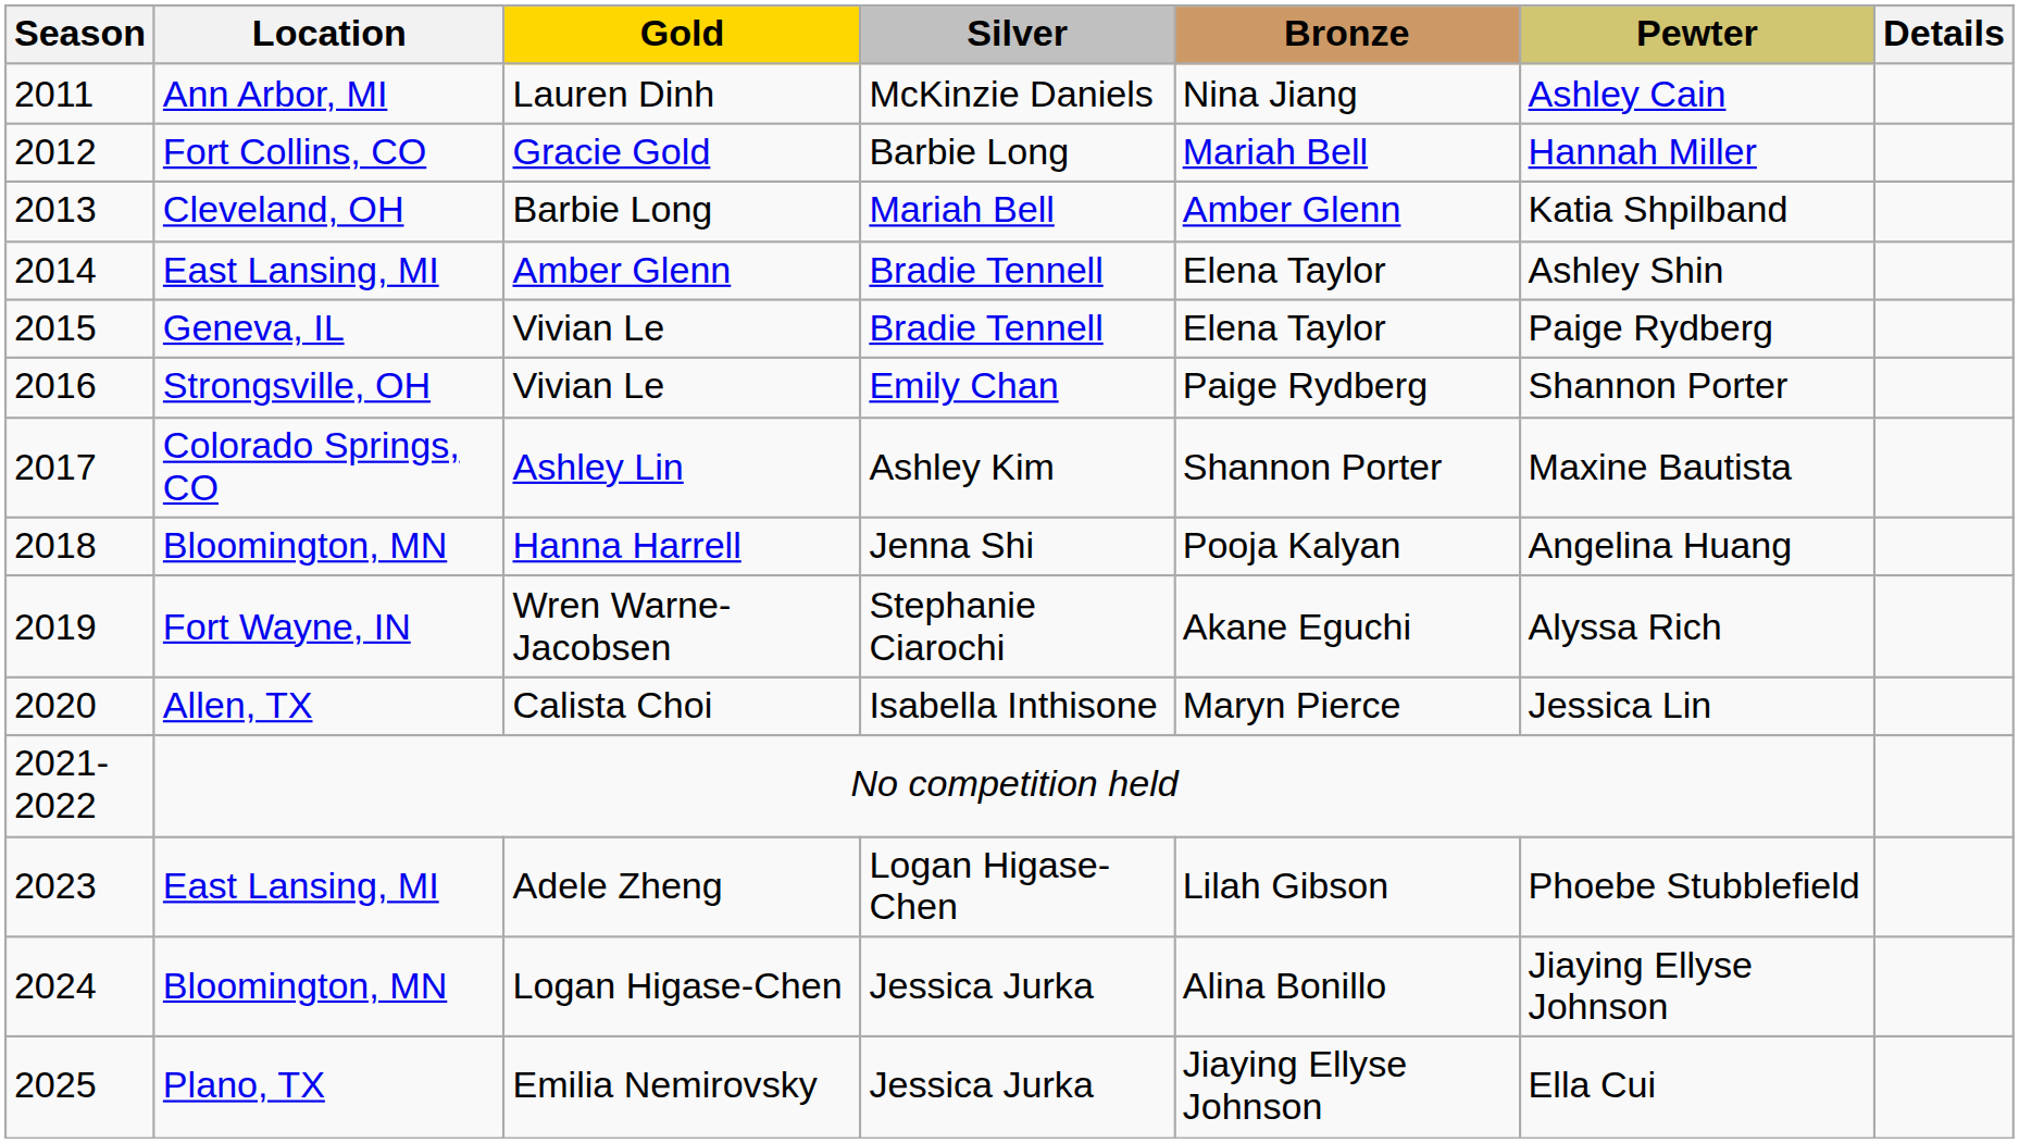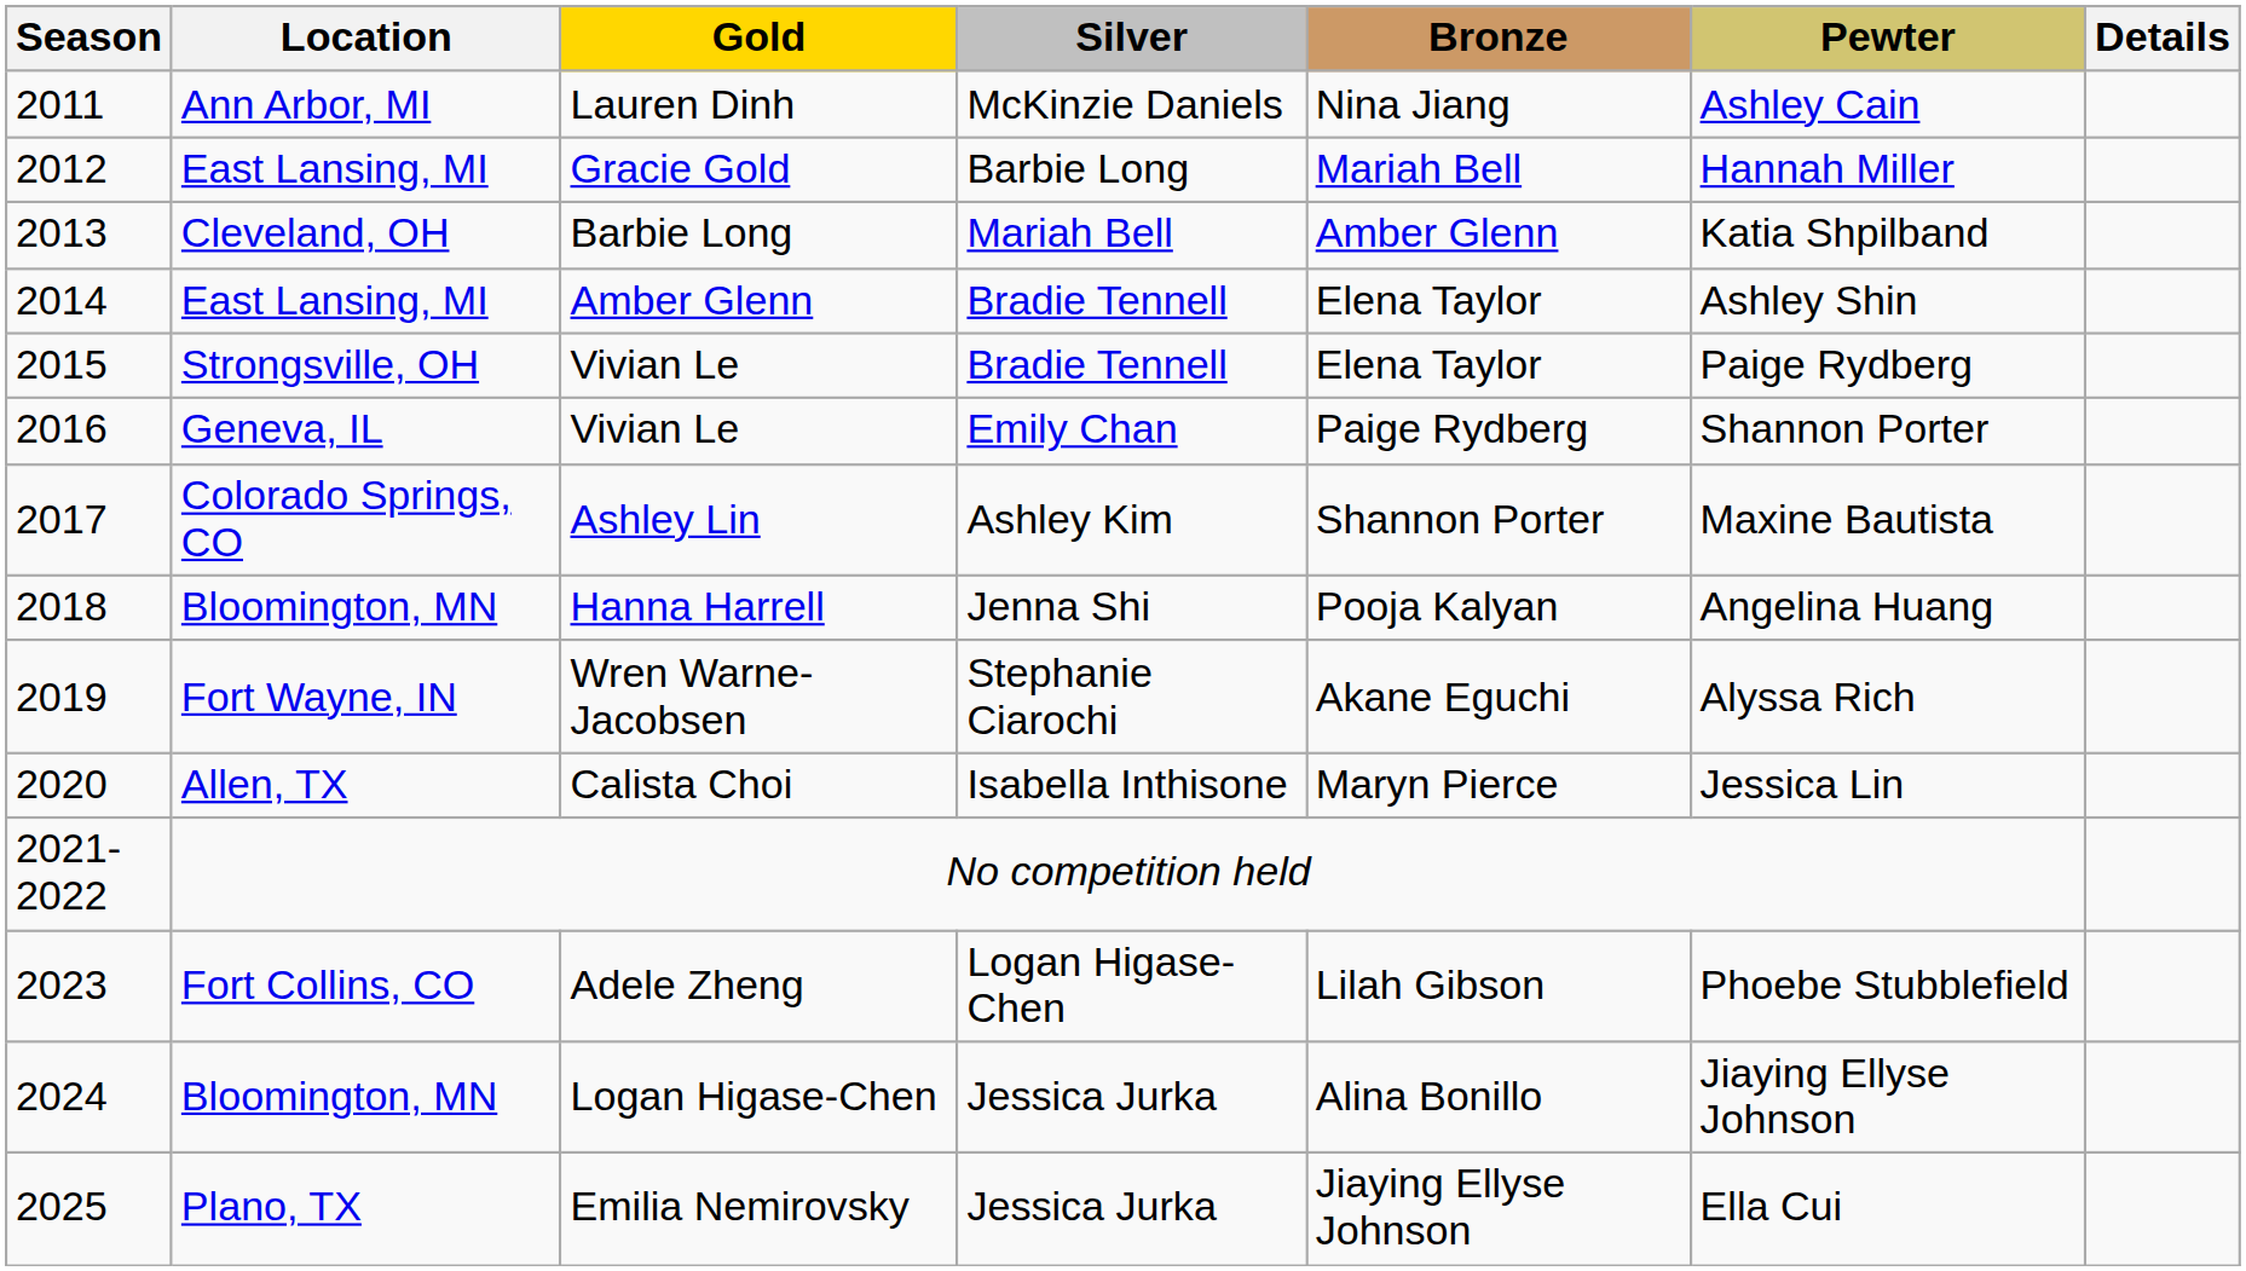 <table class="wikitable">
 <tr>
 <th>Season</th>
 <th>Location</th>
 <td align=center bgcolor=gold><strong>Gold</strong></td>
 <td align=center bgcolor=silver><strong>Silver</strong></td>
 <td align=center bgcolor=cc9966><strong>Bronze</strong></td>
 <td align=center bgcolor=d1c571><strong>Pewter</strong></td>
 <th>Details</th>
 </tr>
 <tr>
 <td>2011</td>
 <td><a href='#'>Ann Arbor, MI</a></td>
 <td>Lauren Dinh</td>
 <td>McKinzie Daniels</td>
 <td>Nina Jiang</td>
 <td><a href='#'>Ashley Cain</a></td>
 <td></td>
 </tr>
 <tr>
 <td>2012</td>
-<td><a href='#'>Fort Collins, CO</a></td>
+<td><a href='#'>East Lansing, MI</a></td>
 <td><a href='#'>Gracie Gold</a></td>
 <td>Barbie Long</td>
 <td><a href='#'>Mariah Bell</a></td>
 <td><a href='#'>Hannah Miller</a></td>
 <td></td>
 </tr>
 <tr>
 <td>2013</td>
 <td><a href='#'>Cleveland, OH</a></td>
 <td>Barbie Long</td>
 <td><a href='#'>Mariah Bell</a></td>
 <td><a href='#'>Amber Glenn</a></td>
 <td>Katia Shpilband</td>
 <td></td>
 </tr>
 <tr>
 <td>2014</td>
 <td><a href='#'>East Lansing, MI</a></td>
 <td><a href='#'>Amber Glenn</a></td>
 <td><a href='#'>Bradie Tennell</a></td>
 <td>Elena Taylor</td>
 <td>Ashley Shin</td>
 <td></td>
 </tr>
 <tr>
 <td>2015</td>
-<td><a href='#'>Geneva, IL</a></td>
+<td><a href='#'>Strongsville, OH</a></td>
 <td>Vivian Le</td>
 <td><a href='#'>Bradie Tennell</a></td>
 <td>Elena Taylor</td>
 <td>Paige Rydberg</td>
 <td></td>
 </tr>
 <tr>
 <td>2016</td>
-<td><a href='#'>Strongsville, OH</a></td>
+<td><a href='#'>Geneva, IL</a></td>
 <td>Vivian Le</td>
 <td><a href='#'>Emily Chan</a></td>
 <td>Paige Rydberg</td>
 <td>Shannon Porter</td>
 <td></td>
 </tr>
 <tr>
 <td>2017</td>
 <td><a href='#'>Colorado Springs, CO</a></td>
 <td><a href='#'>Ashley Lin</a></td>
 <td>Ashley Kim</td>
 <td>Shannon Porter</td>
 <td>Maxine Bautista</td>
 <td></td>
 </tr>
 <tr>
 <td>2018</td>
 <td><a href='#'>Bloomington, MN</a></td>
 <td><a href='#'>Hanna Harrell</a></td>
 <td>Jenna Shi</td>
 <td>Pooja Kalyan</td>
 <td>Angelina Huang</td>
 <td></td>
 </tr>
 <tr>
 <td>2019</td>
 <td><a href='#'>Fort Wayne, IN</a></td>
 <td>Wren Warne-Jacobsen</td>
 <td>Stephanie Ciarochi</td>
 <td>Akane Eguchi</td>
 <td>Alyssa Rich</td>
 <td></td>
 </tr>
 <tr>
 <td>2020</td>
 <td><a href='#'>Allen, TX</a></td>
 <td>Calista Choi</td>
 <td>Isabella Inthisone</td>
 <td>Maryn Pierce</td>
 <td>Jessica Lin</td>
 <td></td>
 </tr>
 <tr>
 <td>2021- <br> 2022</td>
 <td colspan="5" align="center"><em>No competition held</em></td>
 <td></td>
 </tr>
 <tr>
 <td>2023</td>
-<td><a href='#'>East Lansing, MI</a></td>
+<td><a href='#'>Fort Collins, CO</a></td>
 <td>Adele Zheng</td>
 <td>Logan Higase-Chen</td>
 <td>Lilah Gibson</td>
 <td>Phoebe Stubblefield</td>
 <td></td>
 </tr>
 <tr>
 <td>2024</td>
 <td><a href='#'>Bloomington, MN</a></td>
 <td>Logan Higase-Chen</td>
 <td>Jessica Jurka</td>
 <td>Alina Bonillo</td>
 <td>Jiaying Ellyse Johnson</td>
 <td></td>
 </tr>
 <tr>
 <td>2025</td>
 <td><a href='#'>Plano, TX</a></td>
 <td>Emilia Nemirovsky</td>
 <td>Jessica Jurka</td>
 <td>Jiaying Ellyse Johnson</td>
 <td>Ella Cui</td>
 <td></td>
 </tr>
 </table>
